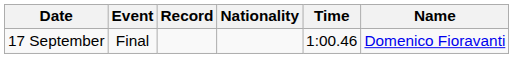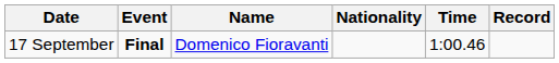 <table class="wikitable" style="text-align:center">
 <tr>
 <th>Date</th>
 <th>Event</th>
-<th>Record</th>
+<th>Name</th>
 <th>Nationality</th>
 <th>Time</th>
-<th>Name</th>
+<th>Record</th>
 </tr>
 <tr>
 <td>17 September</td>
-<td>Final</td>
-<td></td>
+<td><strong>Final</strong></td>
+<td><a href='#'>Domenico Fioravanti</a></td>
 <td align=left></td>
 <td>1:00.46</td>
-<td><a href='#'>Domenico Fioravanti</a></td>
+<td></td>
 </tr>
 </table>
